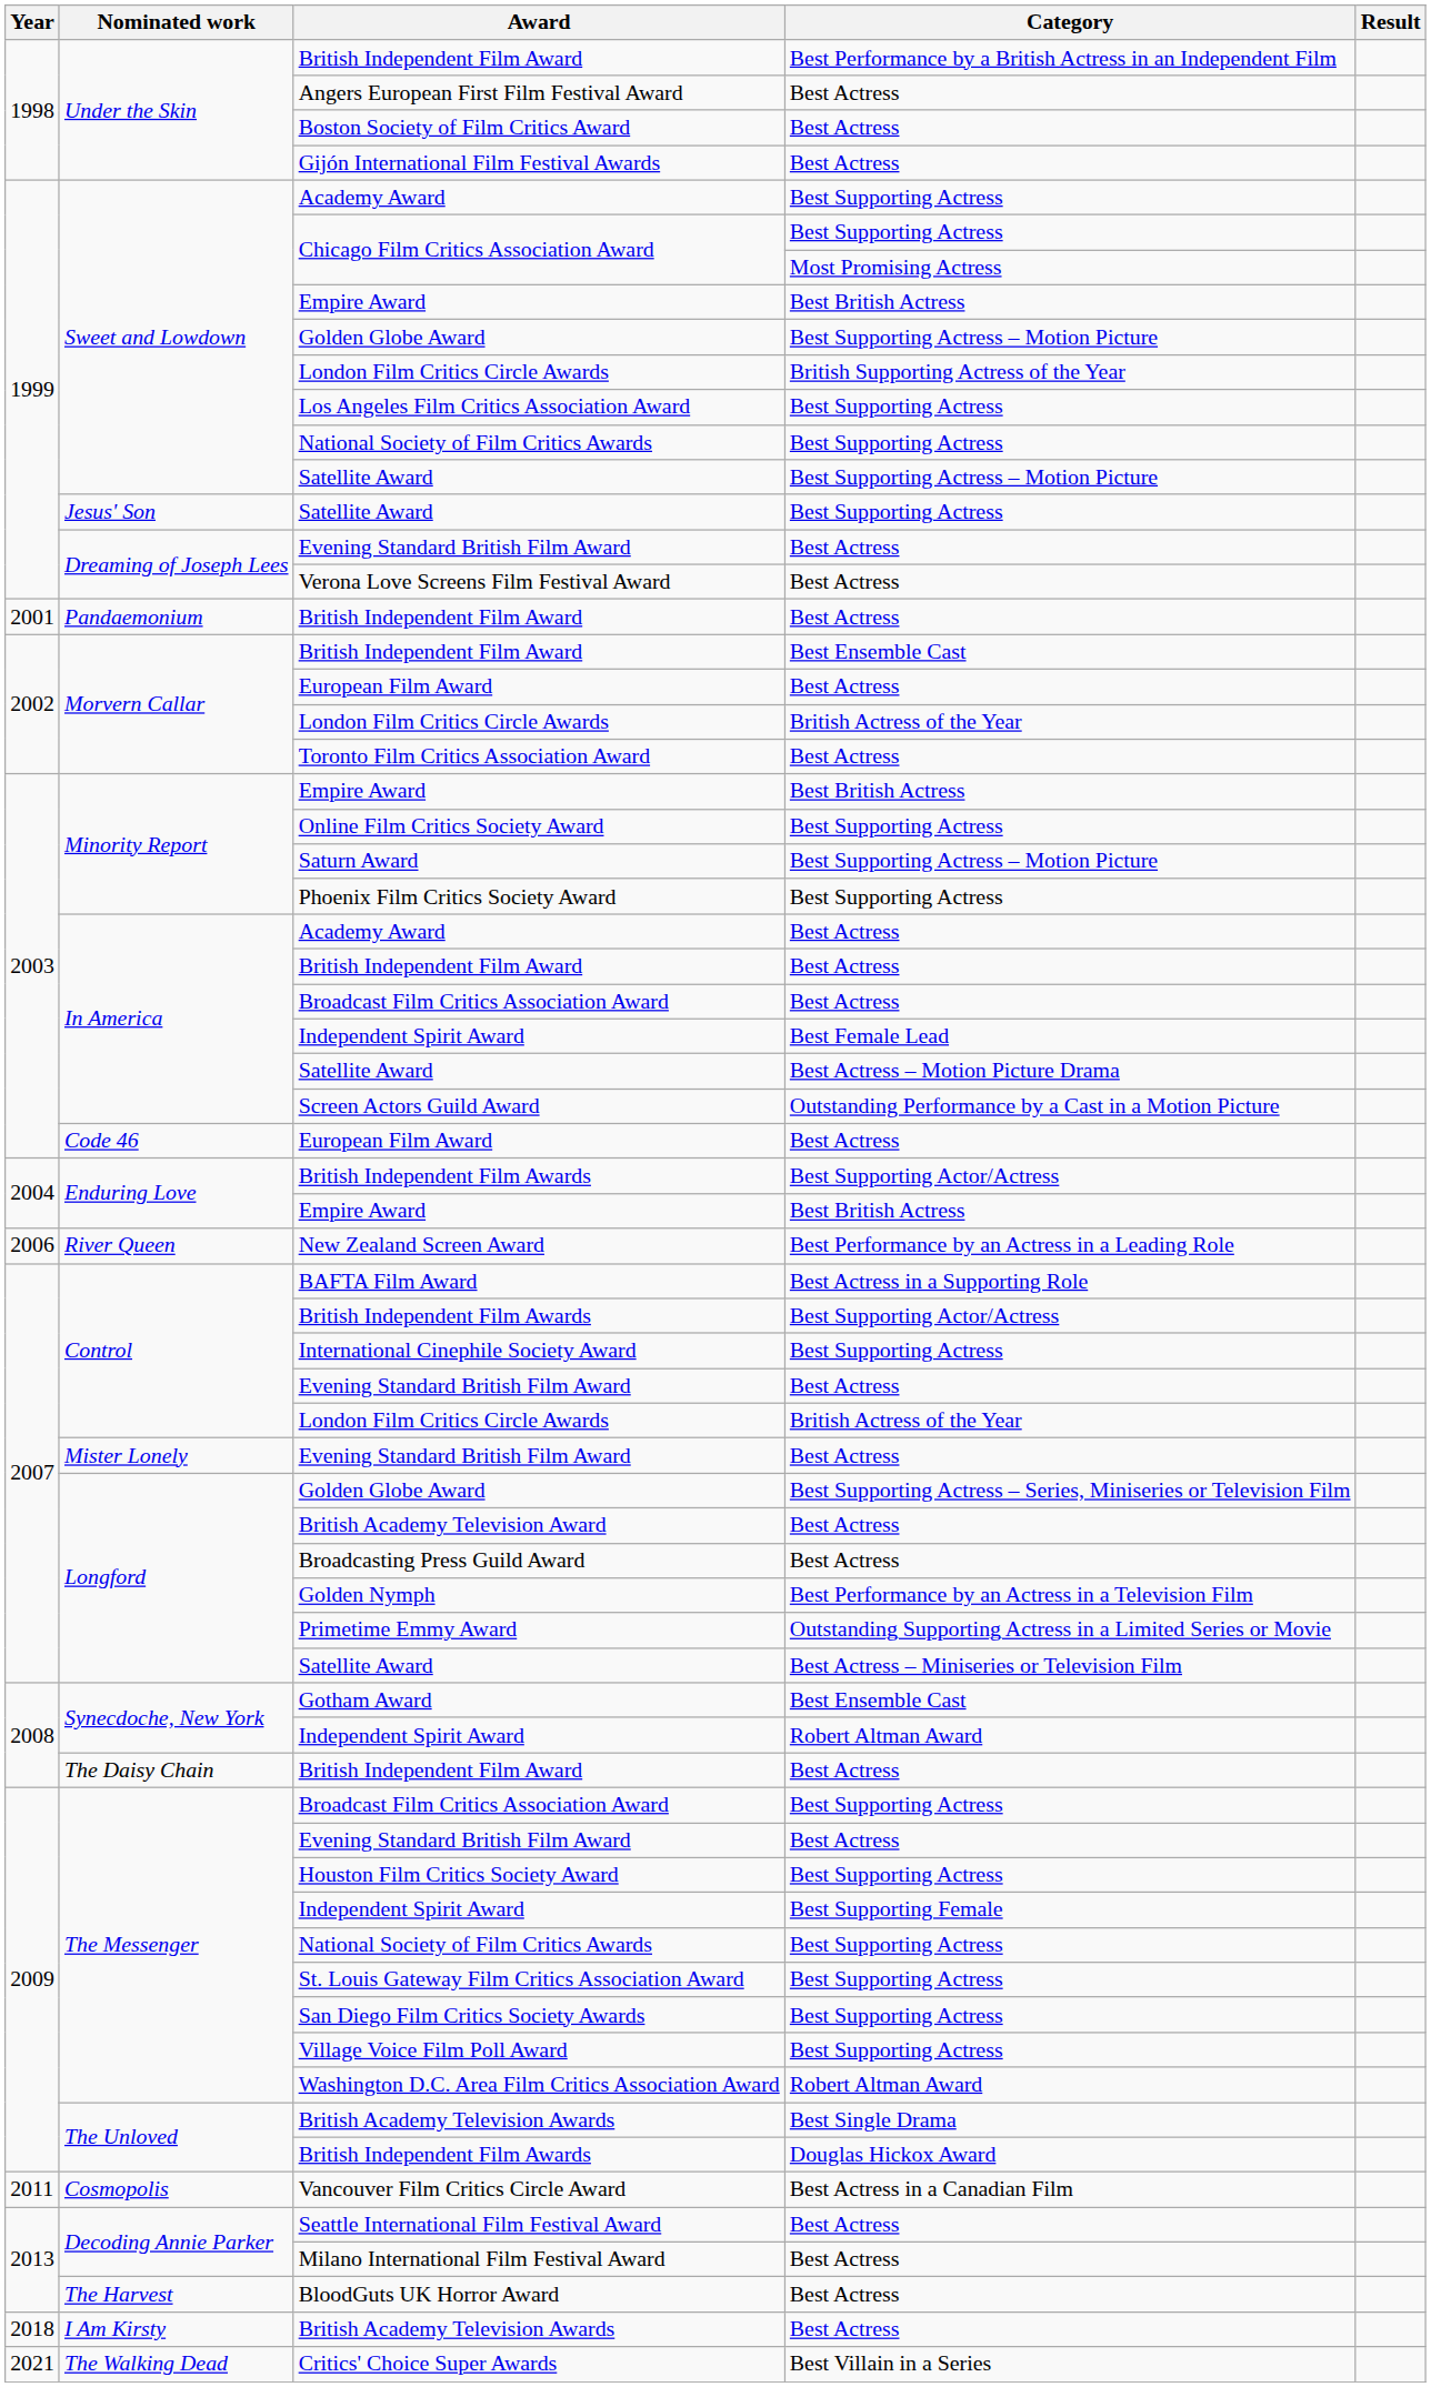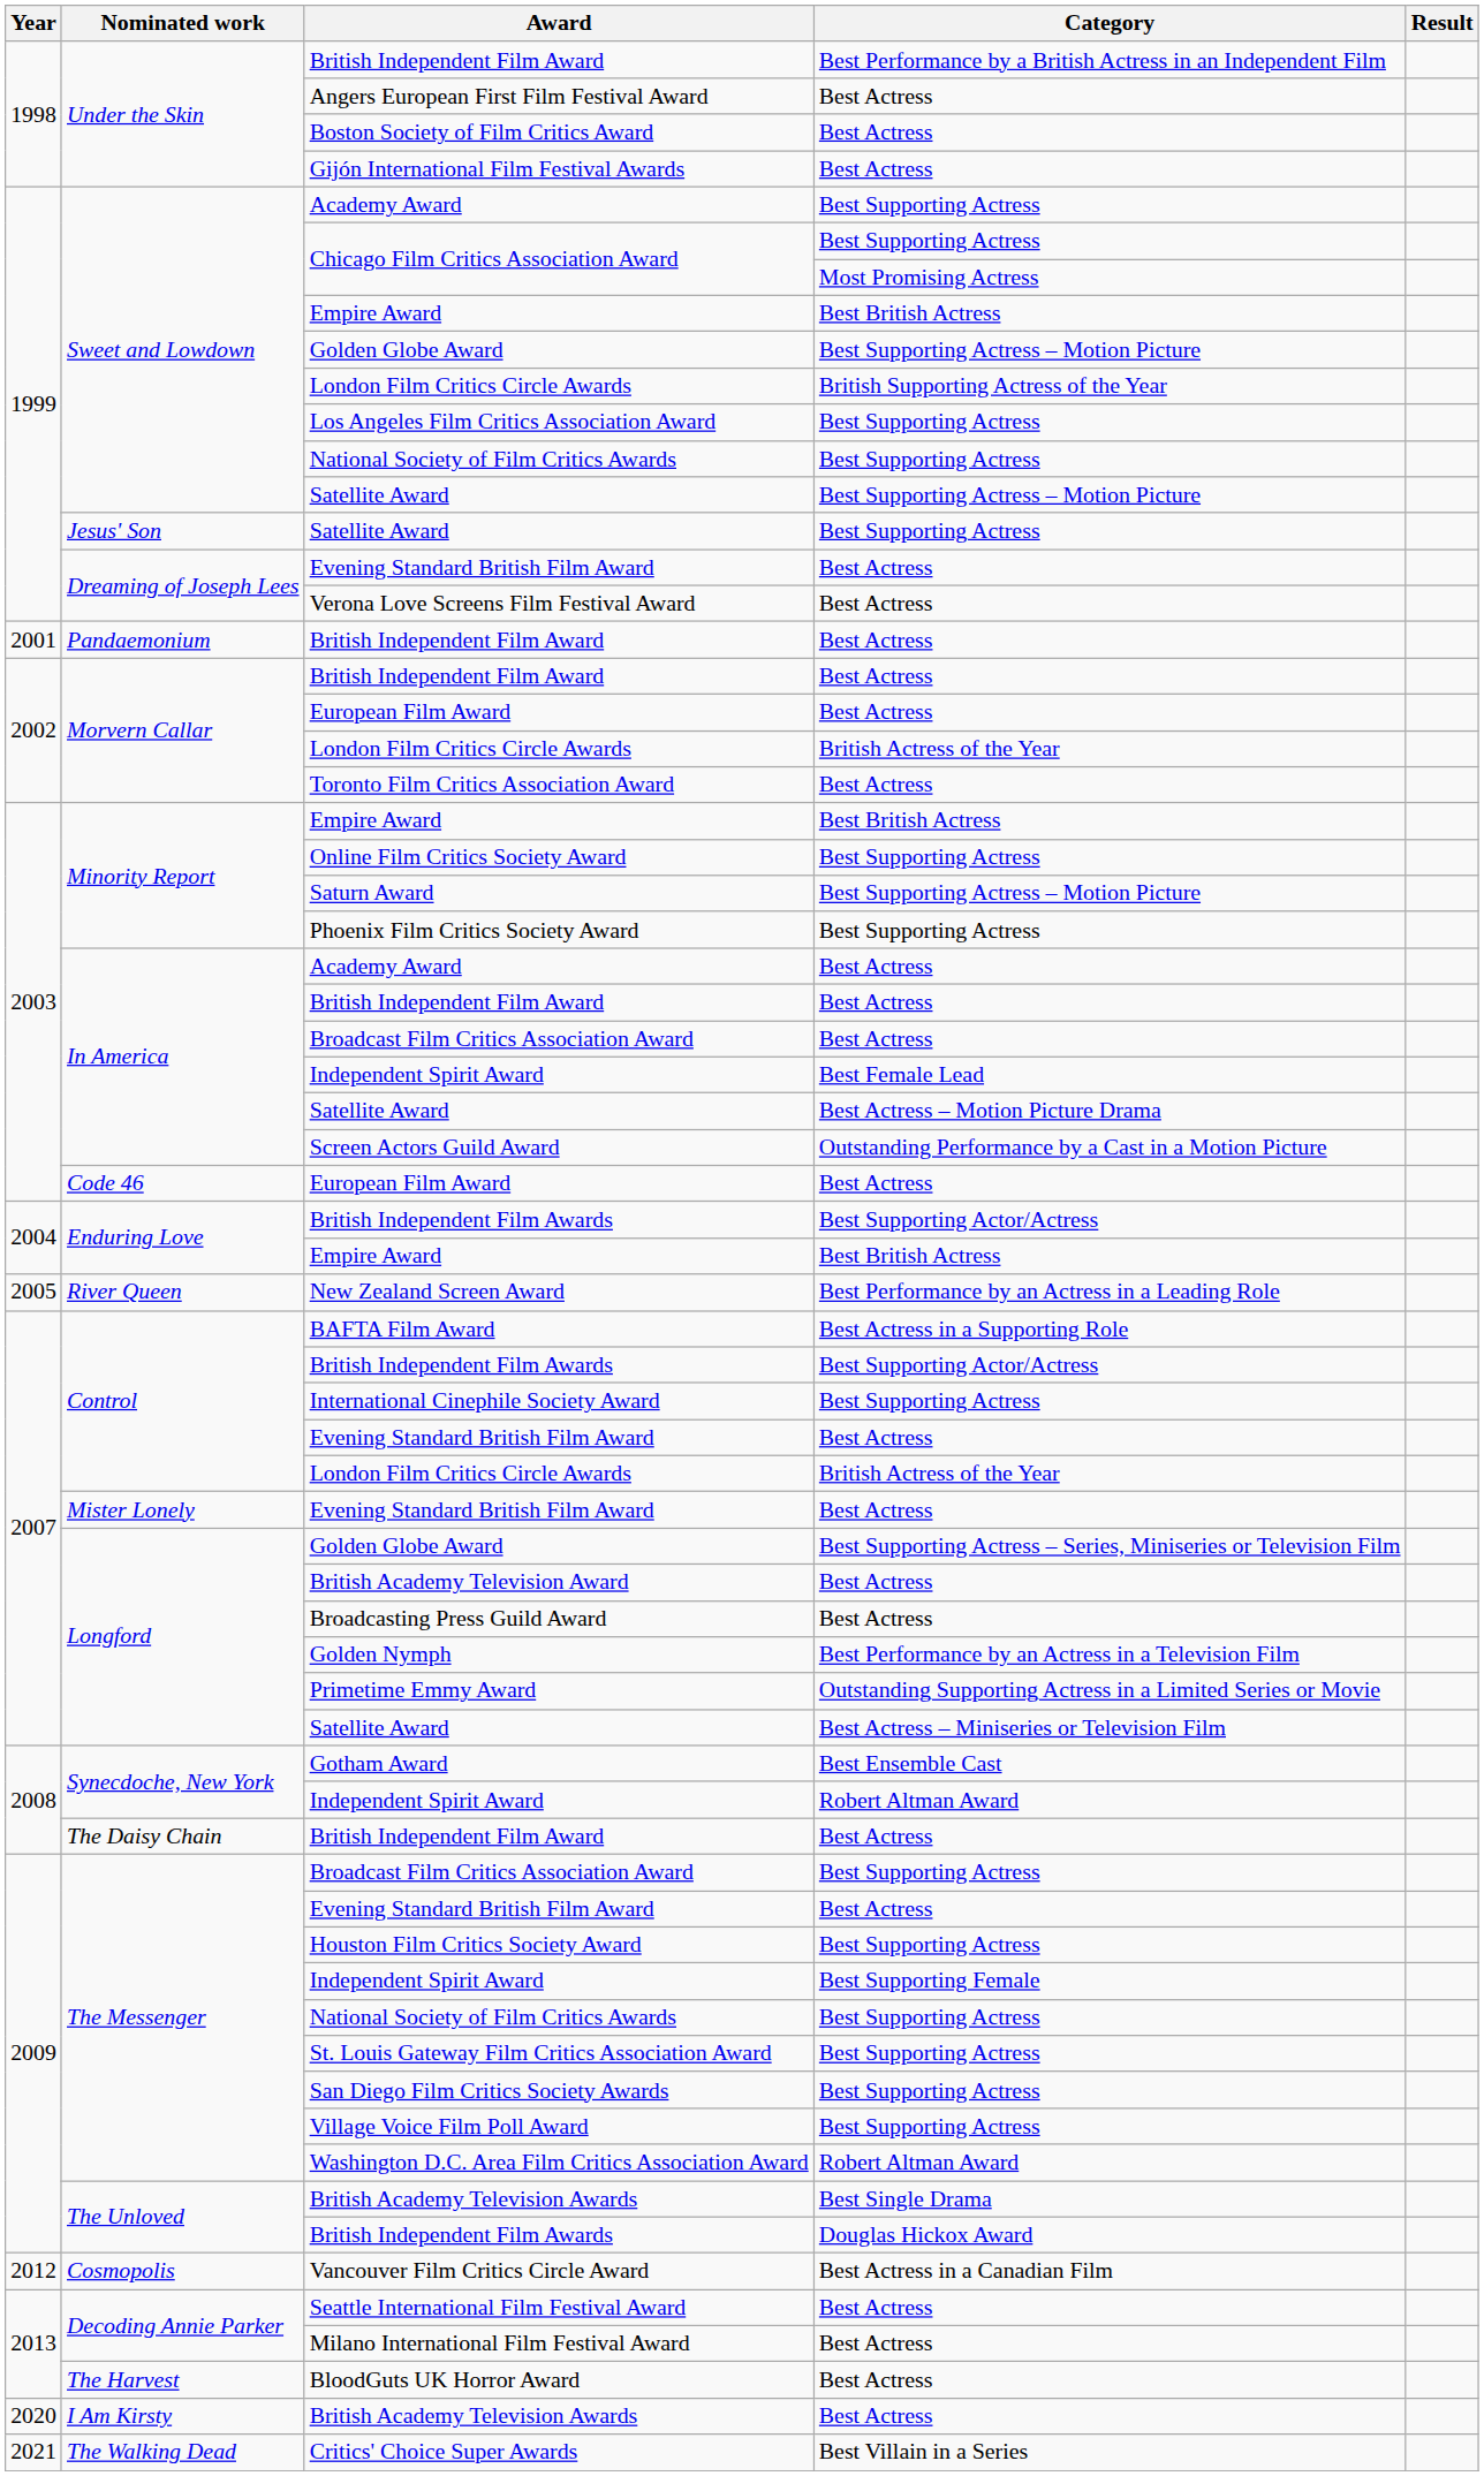 <table class="wikitable">
 <tr>
 <th>Year</th>
 <th>Nominated work</th>
 <th>Award</th>
 <th>Category</th>
 <th>Result</th>
 </tr>
 <tr>
 <td rowspan=4>1998</td>
 <td rowspan=4><em><a href='#'>Under the Skin</a></em></td>
 <td><a href='#'>British Independent Film Award</a></td>
 <td><a href='#'>Best Performance by a British Actress in an Independent Film</a></td>
 <td></td>
 </tr>
 <tr>
 <td>Angers European First Film Festival Award</td>
 <td>Best Actress</td>
 <td></td>
 </tr>
 <tr>
 <td><a href='#'>Boston Society of Film Critics Award</a></td>
 <td><a href='#'>Best Actress</a></td>
 <td></td>
 </tr>
 <tr>
 <td><a href='#'>Gijón International Film Festival Awards</a></td>
 <td><a href='#'>Best Actress</a></td>
 <td></td>
 </tr>
 <tr>
 <td rowspan=12>1999</td>
 <td rowspan=9><em><a href='#'>Sweet and Lowdown</a></em></td>
 <td><a href='#'>Academy Award</a></td>
 <td><a href='#'>Best Supporting Actress</a></td>
 <td></td>
 </tr>
 <tr>
 <td rowspan=2><a href='#'>Chicago Film Critics Association Award</a></td>
 <td><a href='#'>Best Supporting Actress</a></td>
 <td></td>
 </tr>
 <tr>
 <td><a href='#'>Most Promising Actress</a></td>
 <td></td>
 </tr>
 <tr>
 <td><a href='#'>Empire Award</a></td>
 <td><a href='#'>Best British Actress</a></td>
 <td></td>
 </tr>
 <tr>
 <td><a href='#'>Golden Globe Award</a></td>
 <td><a href='#'>Best Supporting Actress – Motion Picture</a></td>
 <td></td>
 </tr>
 <tr>
 <td><a href='#'>London Film Critics Circle Awards</a></td>
 <td><a href='#'>British Supporting Actress of the Year</a></td>
 <td></td>
 </tr>
 <tr>
 <td><a href='#'>Los Angeles Film Critics Association Award</a></td>
 <td><a href='#'>Best Supporting Actress</a></td>
 <td></td>
 </tr>
 <tr>
 <td><a href='#'>National Society of Film Critics Awards</a></td>
 <td><a href='#'>Best Supporting Actress</a></td>
 <td></td>
 </tr>
 <tr>
 <td><a href='#'>Satellite Award</a></td>
 <td><a href='#'>Best Supporting Actress – Motion Picture</a></td>
 <td></td>
 </tr>
 <tr>
 <td><em><a href='#'>Jesus' Son</a></em></td>
 <td><a href='#'>Satellite Award</a></td>
 <td><a href='#'>Best Supporting Actress</a></td>
 <td></td>
 </tr>
 <tr>
 <td rowspan=2><em><a href='#'>Dreaming of Joseph Lees</a></em></td>
 <td><a href='#'>Evening Standard British Film Award</a></td>
 <td><a href='#'>Best Actress</a></td>
 <td></td>
 </tr>
 <tr>
 <td>Verona Love Screens Film Festival Award</td>
 <td>Best Actress</td>
 <td></td>
 </tr>
 <tr>
 <td>2001</td>
 <td><em><a href='#'>Pandaemonium</a></em></td>
 <td><a href='#'>British Independent Film Award</a></td>
 <td><a href='#'>Best Actress</a></td>
 <td></td>
 </tr>
 <tr>
 <td rowspan=4>2002</td>
 <td rowspan=4><em><a href='#'>Morvern Callar</a></em></td>
 <td><a href='#'>British Independent Film Award</a></td>
-<td><a href='#'>Best Ensemble Cast</a></td>
+<td><a href='#'>Best Actress</a></td>
 <td></td>
 </tr>
 <tr>
 <td><a href='#'>European Film Award</a></td>
 <td><a href='#'>Best Actress</a></td>
 <td></td>
 </tr>
 <tr>
 <td><a href='#'>London Film Critics Circle Awards</a></td>
 <td><a href='#'>British Actress of the Year</a></td>
 <td></td>
 </tr>
 <tr>
 <td><a href='#'>Toronto Film Critics Association Award</a></td>
 <td><a href='#'>Best Actress</a></td>
 <td></td>
 </tr>
 <tr>
 <td rowspan=11>2003</td>
 <td rowspan=4><em><a href='#'>Minority Report</a></em></td>
 <td><a href='#'>Empire Award</a></td>
 <td><a href='#'>Best British Actress</a></td>
 <td></td>
 </tr>
 <tr>
 <td><a href='#'>Online Film Critics Society Award</a></td>
 <td><a href='#'>Best Supporting Actress</a></td>
 <td></td>
 </tr>
 <tr>
 <td><a href='#'>Saturn Award</a></td>
 <td><a href='#'>Best Supporting Actress – Motion Picture</a></td>
 <td></td>
 </tr>
 <tr>
 <td>Phoenix Film Critics Society Award</td>
 <td>Best Supporting Actress</td>
 <td></td>
 </tr>
 <tr>
 <td rowspan=6><em><a href='#'>In America</a></em></td>
 <td><a href='#'>Academy Award</a></td>
 <td><a href='#'>Best Actress</a></td>
 <td></td>
 </tr>
 <tr>
 <td><a href='#'>British Independent Film Award</a></td>
 <td><a href='#'>Best Actress</a></td>
 <td></td>
 </tr>
 <tr>
 <td><a href='#'>Broadcast Film Critics Association Award</a></td>
 <td><a href='#'>Best Actress</a></td>
 <td></td>
 </tr>
 <tr>
 <td><a href='#'>Independent Spirit Award</a></td>
 <td><a href='#'>Best Female Lead</a></td>
 <td></td>
 </tr>
 <tr>
 <td><a href='#'>Satellite Award</a></td>
 <td><a href='#'>Best Actress – Motion Picture Drama</a></td>
 <td></td>
 </tr>
 <tr>
 <td><a href='#'>Screen Actors Guild Award</a></td>
 <td><a href='#'>Outstanding Performance by a Cast in a Motion Picture</a></td>
 <td></td>
 </tr>
 <tr>
 <td><em><a href='#'>Code 46</a></em></td>
 <td><a href='#'>European Film Award</a></td>
 <td><a href='#'>Best Actress</a></td>
 <td></td>
 </tr>
 <tr>
 <td rowspan=2>2004</td>
 <td rowspan=2><em><a href='#'>Enduring Love</a></em></td>
 <td><a href='#'>British Independent Film Awards</a></td>
 <td><a href='#'>Best Supporting Actor/Actress</a></td>
 <td></td>
 </tr>
 <tr>
 <td><a href='#'>Empire Award</a></td>
 <td><a href='#'>Best British Actress</a></td>
 <td></td>
 </tr>
 <tr>
-<td>2006</td>
+<td>2005</td>
 <td><em><a href='#'>River Queen</a></em></td>
 <td><a href='#'>New Zealand Screen Award</a></td>
 <td><a href='#'>Best Performance by an Actress in a Leading Role</a></td>
 <td></td>
 </tr>
 <tr>
 <td rowspan=12>2007</td>
 <td rowspan=5><em><a href='#'>Control</a></em></td>
 <td><a href='#'>BAFTA Film Award</a></td>
 <td><a href='#'>Best Actress in a Supporting Role</a></td>
 <td></td>
 </tr>
 <tr>
 <td><a href='#'>British Independent Film Awards</a></td>
 <td><a href='#'>Best Supporting Actor/Actress</a></td>
 <td></td>
 </tr>
 <tr>
 <td><a href='#'>International Cinephile Society Award</a></td>
 <td><a href='#'>Best Supporting Actress</a></td>
 <td></td>
 </tr>
 <tr>
 <td><a href='#'>Evening Standard British Film Award</a></td>
 <td><a href='#'>Best Actress</a></td>
 <td></td>
 </tr>
 <tr>
 <td><a href='#'>London Film Critics Circle Awards</a></td>
 <td><a href='#'>British Actress of the Year</a></td>
 <td></td>
 </tr>
 <tr>
 <td><em><a href='#'>Mister Lonely</a></em></td>
 <td><a href='#'>Evening Standard British Film Award</a></td>
 <td><a href='#'>Best Actress</a></td>
 <td></td>
 </tr>
 <tr>
 <td rowspan=6><em><a href='#'>Longford</a></em></td>
 <td><a href='#'>Golden Globe Award</a></td>
 <td><a href='#'>Best Supporting Actress – Series, Miniseries or Television Film</a></td>
 <td></td>
 </tr>
 <tr>
 <td><a href='#'>British Academy Television Award</a></td>
 <td><a href='#'>Best Actress</a></td>
 <td></td>
 </tr>
 <tr>
 <td>Broadcasting Press Guild Award</td>
 <td>Best Actress</td>
 <td></td>
 </tr>
 <tr>
 <td><a href='#'>Golden Nymph</a></td>
 <td><a href='#'>Best Performance by an Actress in a Television Film</a></td>
 <td></td>
 </tr>
 <tr>
 <td><a href='#'>Primetime Emmy Award</a></td>
 <td><a href='#'>Outstanding Supporting Actress in a Limited Series or Movie</a></td>
 <td></td>
 </tr>
 <tr>
 <td><a href='#'>Satellite Award</a></td>
 <td><a href='#'>Best Actress – Miniseries or Television Film</a></td>
 <td></td>
 </tr>
 <tr>
 <td rowspan=3>2008</td>
 <td rowspan=2><em><a href='#'>Synecdoche, New York</a></em></td>
 <td><a href='#'>Gotham Award</a></td>
 <td><a href='#'>Best Ensemble Cast</a></td>
 <td></td>
 </tr>
 <tr>
 <td><a href='#'>Independent Spirit Award</a></td>
 <td><a href='#'>Robert Altman Award</a></td>
 <td></td>
 </tr>
 <tr>
 <td><em>The Daisy Chain</em></td>
 <td><a href='#'>British Independent Film Award</a></td>
 <td><a href='#'>Best Actress</a></td>
 <td></td>
 </tr>
 <tr>
 <td rowspan=11>2009</td>
 <td rowspan=9><em><a href='#'>The Messenger</a></em></td>
 <td><a href='#'>Broadcast Film Critics Association Award</a></td>
 <td><a href='#'>Best Supporting Actress</a></td>
 <td></td>
 </tr>
 <tr>
 <td><a href='#'>Evening Standard British Film Award</a></td>
 <td><a href='#'>Best Actress</a></td>
 <td></td>
 </tr>
 <tr>
 <td><a href='#'>Houston Film Critics Society Award</a></td>
 <td><a href='#'>Best Supporting Actress</a></td>
 <td></td>
 </tr>
 <tr>
 <td><a href='#'>Independent Spirit Award</a></td>
 <td><a href='#'>Best Supporting Female</a></td>
 <td></td>
 </tr>
 <tr>
 <td><a href='#'>National Society of Film Critics Awards</a></td>
 <td><a href='#'>Best Supporting Actress</a></td>
 <td></td>
 </tr>
 <tr>
 <td><a href='#'>St. Louis Gateway Film Critics Association Award</a></td>
 <td><a href='#'>Best Supporting Actress</a></td>
 <td></td>
 </tr>
 <tr>
 <td><a href='#'>San Diego Film Critics Society Awards</a></td>
 <td><a href='#'>Best Supporting Actress</a></td>
 <td></td>
 </tr>
 <tr>
 <td><a href='#'>Village Voice Film Poll Award</a></td>
 <td><a href='#'>Best Supporting Actress</a></td>
 <td></td>
 </tr>
 <tr>
 <td><a href='#'>Washington D.C. Area Film Critics Association Award</a></td>
 <td><a href='#'>Robert Altman Award</a></td>
 <td></td>
 </tr>
 <tr>
 <td rowspan=2><em><a href='#'>The Unloved</a></em></td>
 <td><a href='#'>British Academy Television Awards</a></td>
 <td><a href='#'>Best Single Drama</a></td>
 <td></td>
 </tr>
 <tr>
 <td><a href='#'>British Independent Film Awards</a></td>
 <td><a href='#'>Douglas Hickox Award</a></td>
 <td></td>
 </tr>
 <tr>
-<td>2011</td>
+<td>2012</td>
 <td><em><a href='#'>Cosmopolis</a></em></td>
 <td>Vancouver Film Critics Circle Award</td>
 <td>Best Actress in a Canadian Film</td>
 <td></td>
 </tr>
 <tr>
 <td rowspan=3>2013</td>
 <td rowspan=2><em><a href='#'>Decoding Annie Parker</a></em></td>
 <td><a href='#'>Seattle International Film Festival Award</a></td>
 <td><a href='#'>Best Actress</a></td>
 <td></td>
 </tr>
 <tr>
 <td>Milano International Film Festival Award</td>
 <td>Best Actress</td>
 <td></td>
 </tr>
 <tr>
 <td><em><a href='#'>The Harvest</a></em></td>
 <td>BloodGuts UK Horror Award</td>
 <td>Best Actress</td>
 <td></td>
 </tr>
 <tr>
-<td>2018</td>
+<td>2020</td>
 <td><em><a href='#'>I Am Kirsty</a></em></td>
 <td><a href='#'>British Academy Television Awards</a></td>
 <td><a href='#'>Best Actress</a></td>
 <td></td>
 </tr>
 <tr>
 <td>2021</td>
 <td><em><a href='#'>The Walking Dead</a></em></td>
 <td><a href='#'>Critics' Choice Super Awards</a></td>
 <td>Best Villain in a Series</td>
 <td></td>
 </tr>
 <tr>
 </tr>
 </table>
